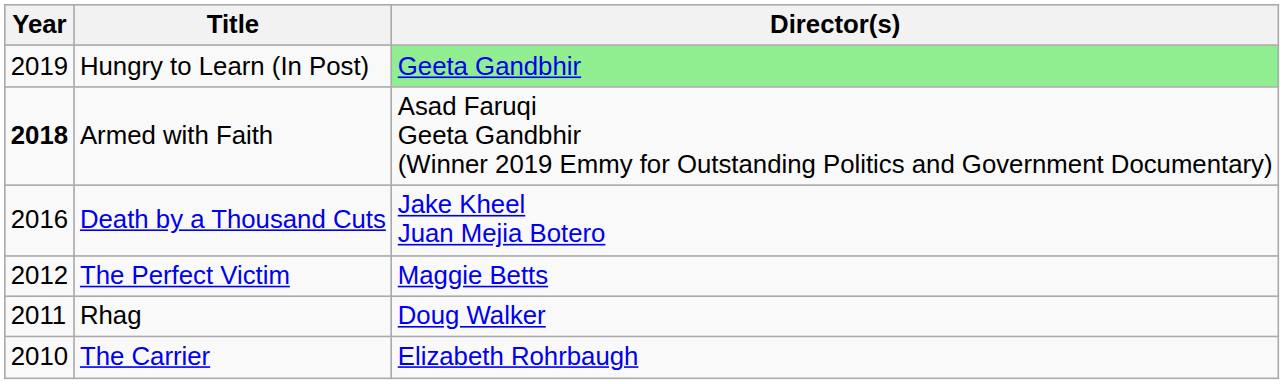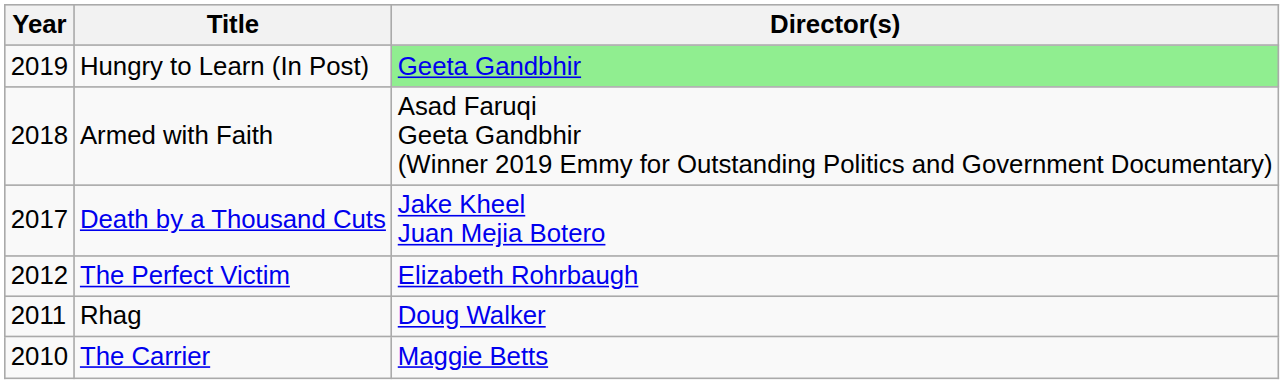 <table class="wikitable">
 <tr>
 <th>Year</th>
 <th>Title</th>
 <th>Director(s)</th>
 </tr>
 <tr>
 <td>2019</td>
 <td>Hungry to Learn (In Post)</td>
 <td style="background: lightgreen;"><a href='#'>Geeta Gandbhir</a></td>
 </tr>
 <tr>
-<td><strong>2018</strong></td>
+<td>2018</td>
 <td>Armed with Faith</td>
 <td>Asad Faruqi<br>Geeta Gandbhir<br>(Winner 2019 Emmy for Outstanding Politics and Government Documentary)</td>
 </tr>
 <tr>
-<td>2016</td>
+<td>2017</td>
 <td><a href='#'>Death by a Thousand Cuts</a></td>
 <td><a href='#'>Jake Kheel</a><br><a href='#'>Juan Mejia Botero</a></td>
 </tr>
 <tr>
 <td>2012</td>
 <td><a href='#'>The Perfect Victim</a></td>
-<td><a href='#'>Maggie Betts</a></td>
+<td><a href='#'>Elizabeth Rohrbaugh</a></td>
 </tr>
 <tr>
 <td>2011</td>
 <td>Rhag</td>
 <td><a href='#'>Doug Walker</a></td>
 </tr>
 <tr>
 <td>2010</td>
 <td><a href='#'>The Carrier</a></td>
-<td><a href='#'>Elizabeth Rohrbaugh</a></td>
+<td><a href='#'>Maggie Betts</a></td>
 </tr>
 </table>
